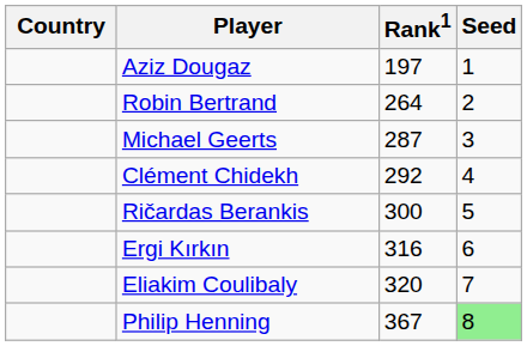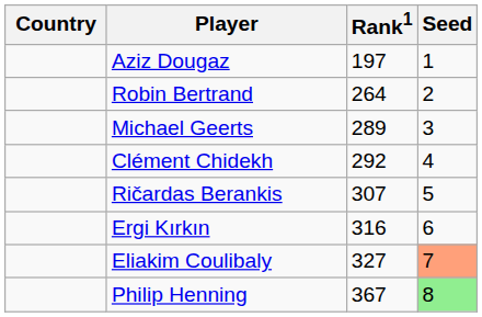 <table class="sortable wikitable">
 <tr>
 <th width="70">Country</th>
 <th width="175">Player</th>
 <th>Rank<sup>1</sup></th>
 <th>Seed</th>
 </tr>
 <tr>
 <td></td>
 <td><a href='#'>Aziz Dougaz</a></td>
 <td>197</td>
 <td>1</td>
 </tr>
 <tr>
 <td></td>
 <td><a href='#'>Robin Bertrand</a></td>
 <td>264</td>
 <td>2</td>
 </tr>
 <tr>
 <td></td>
 <td><a href='#'>Michael Geerts</a></td>
-<td>287</td>
+<td>289</td>
 <td>3</td>
 </tr>
 <tr>
 <td></td>
 <td><a href='#'>Clément Chidekh</a></td>
 <td>292</td>
 <td>4</td>
 </tr>
 <tr>
 <td></td>
 <td><a href='#'>Ričardas Berankis</a></td>
-<td>300</td>
+<td>307</td>
 <td>5</td>
 </tr>
 <tr>
 <td></td>
 <td><a href='#'>Ergi Kırkın</a></td>
 <td>316</td>
 <td>6</td>
 </tr>
 <tr>
 <td></td>
 <td><a href='#'>Eliakim Coulibaly</a></td>
-<td>320</td>
-<td>7</td>
+<td>327</td>
+<td style="background: lightsalmon;">7</td>
 </tr>
 <tr>
 <td></td>
 <td><a href='#'>Philip Henning</a></td>
 <td>367</td>
 <td style="background: lightgreen;">8</td>
 </tr>
 </table>
